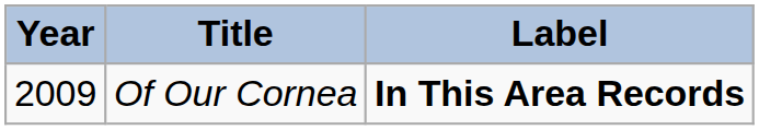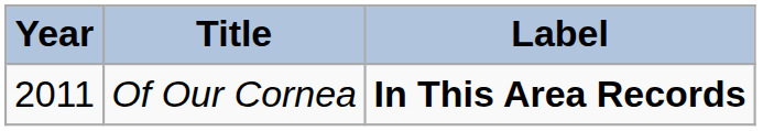 <table class="wikitable">
 <tr>
 <th style="background:lightsteelblue; color:black">Year</th>
 <th style="background:lightsteelblue; color:black">Title</th>
 <th style="background:lightsteelblue; color:black">Label</th>
 </tr>
 <tr>
-<td align="center">2009</td>
+<td align="center">2011</td>
 <td><em>Of Our Cornea</em></td>
 <td><strong>In This Area Records</strong></td>
 </tr>
 </table>
